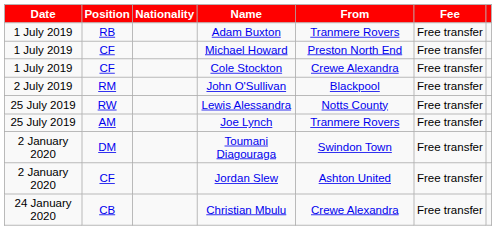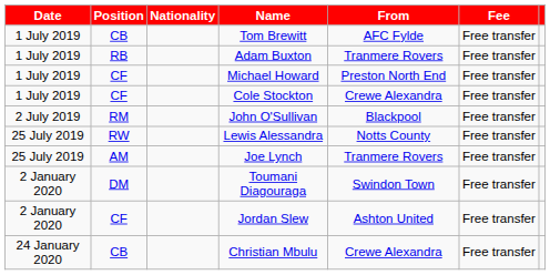 <table class="wikitable"  style="text-align:center; font-size:90%; ">
 <tr>
 <th style="background:#FF0000; color:#FFFFFF; width:120px;">Date</th>
 <th style="background:#FF0000; color:#FFFFFF; width:50px;">Position</th>
 <th style="background:#FF0000; color:#FFFFFF; width:50px;">Nationality</th>
 <th style="background:#FF0000; color:#FFFFFF; width:150px;">Name</th>
 <th style="background:#FF0000; color:#FFFFFF; width:200px;">From</th>
 <th style="background:#FF0000; color:#FFFFFF; width:110px;">Fee</th>
 <th style="background:#FF0000; color:#FFFFFF;"></th>
+</tr>
+<tr>
+<td>1 July 2019</td>
+<td><a href='#'>CB</a></td>
+<td></td>
+<td><a href='#'>Tom Brewitt</a></td>
+<td> <a href='#'>AFC Fylde</a></td>
+<td>Free transfer</td>
+<td></td>
 </tr>
 <tr>
 <td>1 July 2019</td>
 <td><a href='#'>RB</a></td>
 <td></td>
 <td><a href='#'>Adam Buxton</a></td>
 <td> <a href='#'>Tranmere Rovers</a></td>
 <td>Free transfer</td>
 <td></td>
 </tr>
 <tr>
 <td>1 July 2019</td>
 <td><a href='#'>CF</a></td>
 <td></td>
 <td><a href='#'>Michael Howard</a></td>
 <td> <a href='#'>Preston North End</a></td>
 <td>Free transfer</td>
 <td></td>
 </tr>
 <tr>
 <td>1 July 2019</td>
 <td><a href='#'>CF</a></td>
 <td></td>
 <td><a href='#'>Cole Stockton</a></td>
 <td> <a href='#'>Crewe Alexandra</a></td>
 <td>Free transfer</td>
 <td></td>
 </tr>
 <tr>
 <td>2 July 2019</td>
 <td><a href='#'>RM</a></td>
 <td></td>
 <td><a href='#'>John O'Sullivan</a></td>
 <td> <a href='#'>Blackpool</a></td>
 <td>Free transfer</td>
 <td></td>
 </tr>
 <tr>
 <td>25 July 2019</td>
 <td><a href='#'>RW</a></td>
 <td></td>
 <td><a href='#'>Lewis Alessandra</a></td>
 <td> <a href='#'>Notts County</a></td>
 <td>Free transfer</td>
 <td></td>
 </tr>
 <tr>
 <td>25 July 2019</td>
 <td><a href='#'>AM</a></td>
 <td></td>
 <td><a href='#'>Joe Lynch</a></td>
 <td> <a href='#'>Tranmere Rovers</a></td>
 <td>Free transfer</td>
 <td></td>
 </tr>
 <tr>
 <td>2 January 2020</td>
 <td><a href='#'>DM</a></td>
 <td></td>
 <td><a href='#'>Toumani Diagouraga</a></td>
 <td> <a href='#'>Swindon Town</a></td>
 <td>Free transfer</td>
 <td></td>
 </tr>
 <tr>
 <td>2 January 2020</td>
 <td><a href='#'>CF</a></td>
 <td></td>
 <td><a href='#'>Jordan Slew</a></td>
 <td> <a href='#'>Ashton United</a></td>
 <td>Free transfer</td>
 <td></td>
 </tr>
 <tr>
 <td>24 January 2020</td>
 <td><a href='#'>CB</a></td>
 <td></td>
 <td><a href='#'>Christian Mbulu</a></td>
 <td> <a href='#'>Crewe Alexandra</a></td>
 <td>Free transfer</td>
 <td></td>
 </tr>
 </table>
